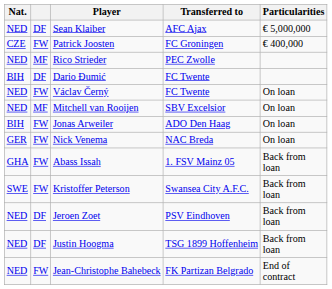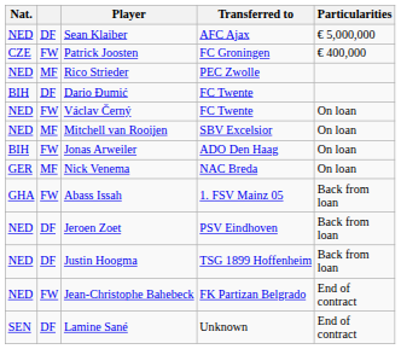 <table class="wikitable plainrowheaders sortable">
 <tr>
 <th>Nat.</th>
 <th></th>
 <th scope=col>Player</th>
 <th>Transferred to</th>
 <th !scope=col; style="width: 65px;">Particularities</th>
 </tr>
 <tr>
 <td><strong></strong> <a href='#'>NED</a></td>
 <td><a href='#'>DF</a></td>
 <td><a href='#'>Sean Klaiber</a></td>
 <td><strong></strong> <a href='#'>AFC Ajax</a></td>
 <td>€ 5,000,000</td>
 </tr>
 <tr>
 <td><strong></strong> <a href='#'>CZE</a></td>
 <td><a href='#'>FW</a></td>
 <td><a href='#'>Patrick Joosten</a></td>
 <td><strong></strong> <a href='#'>FC Groningen</a></td>
 <td>€ 400,000</td>
 </tr>
 <tr>
 <td><strong></strong> <a href='#'>NED</a></td>
 <td><a href='#'>MF</a></td>
 <td><a href='#'>Rico Strieder</a></td>
 <td><strong></strong> <a href='#'>PEC Zwolle</a></td>
 <td></td>
 </tr>
 <tr>
 <td><strong></strong> <a href='#'>BIH</a></td>
 <td><a href='#'>DF</a></td>
 <td><a href='#'>Dario Đumić</a></td>
 <td><strong></strong> <a href='#'>FC Twente</a></td>
 <td></td>
 </tr>
 <tr>
 <td><strong></strong> <a href='#'>NED</a></td>
 <td><a href='#'>FW</a></td>
 <td><a href='#'>Václav Černý</a></td>
 <td><strong></strong> <a href='#'>FC Twente</a></td>
 <td>On loan</td>
 </tr>
 <tr>
 <td><strong></strong> <a href='#'>NED</a></td>
 <td><a href='#'>MF</a></td>
 <td><a href='#'>Mitchell van Rooijen</a></td>
 <td><strong></strong> <a href='#'>SBV Excelsior</a></td>
 <td>On loan</td>
 </tr>
 <tr>
 <td><strong></strong> <a href='#'>BIH</a></td>
 <td><a href='#'>FW</a></td>
 <td><a href='#'>Jonas Arweiler</a></td>
 <td><strong></strong> <a href='#'>ADO Den Haag</a></td>
 <td>On loan</td>
 </tr>
 <tr>
 <td><strong></strong> <a href='#'>GER</a></td>
-<td><a href='#'>FW</a></td>
+<td><a href='#'>MF</a></td>
 <td><a href='#'>Nick Venema</a></td>
 <td><strong></strong> <a href='#'>NAC Breda</a></td>
 <td>On loan</td>
 </tr>
 <tr>
 <td><strong></strong> <a href='#'>GHA</a></td>
 <td><a href='#'>FW</a></td>
 <td><a href='#'>Abass Issah</a></td>
 <td><strong></strong> <a href='#'>1. FSV Mainz 05</a></td>
-<td>Back from loan</td>
-</tr>
-<tr>
-<td><strong></strong> <a href='#'>SWE</a></td>
-<td><a href='#'>FW</a></td>
-<td><a href='#'>Kristoffer Peterson</a></td>
-<td><strong></strong> <a href='#'>Swansea City A.F.C.</a></td>
 <td>Back from loan</td>
 </tr>
 <tr>
 <td><strong></strong> <a href='#'>NED</a></td>
 <td><a href='#'>DF</a></td>
 <td><a href='#'>Jeroen Zoet</a></td>
 <td><strong></strong> <a href='#'>PSV Eindhoven</a></td>
 <td>Back from loan</td>
 </tr>
 <tr>
 <td><strong></strong> <a href='#'>NED</a></td>
 <td><a href='#'>DF</a></td>
 <td><a href='#'>Justin Hoogma</a></td>
 <td><strong></strong> <a href='#'>TSG 1899 Hoffenheim</a></td>
 <td>Back from loan</td>
 </tr>
 <tr>
 <td><strong></strong> <a href='#'>NED</a></td>
 <td><a href='#'>FW</a></td>
 <td><a href='#'>Jean-Christophe Bahebeck</a></td>
 <td><strong></strong> <a href='#'>FK Partizan Belgrado</a></td>
 <td>End of contract</td>
 </tr>
+<tr>
+<td><strong></strong> <a href='#'>SEN</a></td>
+<td><a href='#'>DF</a></td>
+<td><a href='#'>Lamine Sané</a></td>
+<td>Unknown</td>
+<td>End of contract</td>
+</tr>
 </table>
